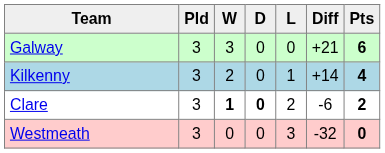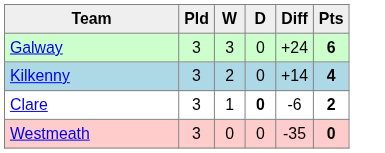 <table style=border-collapse:collapse border=1 cellspacing=0 cellpadding=5>
 <tr align=center bgcolor=#efefef>
 <th width=165>Team</th>
 <th width=20>Pld</th>
 <th width=20>W</th>
 <th width=20>D</th>
-<th width=20>L</th>
 <th width=20>Diff</th>
 <th width=20>Pts</th>
 </tr>
 <tr align=center style="background:#cfc;">
 <td style="text-align:left;"> <a href='#'>Galway</a></td>
 <td>3</td>
 <td>3</td>
 <td>0</td>
-<td>0</td>
-<td>+21</td>
+<td>+24</td>
 <td><strong>6</strong></td>
 </tr>
 <tr align=center style="background:#ADD8E6;">
 <td style="text-align:left;"> <a href='#'>Kilkenny</a></td>
 <td>3</td>
 <td>2</td>
 <td>0</td>
-<td>1</td>
 <td>+14</td>
 <td><strong>4</strong></td>
 </tr>
 <tr align=center>
 <td style="text-align:left;"> <a href='#'>Clare</a></td>
 <td>3</td>
-<td><strong>1</strong></td>
+<td>1</td>
 <td><strong>0</strong></td>
-<td>2</td>
 <td>-6</td>
 <td><strong>2</strong></td>
 </tr>
 <tr align=center style="background:#fcc;">
 <td style="text-align:left;"> <a href='#'>Westmeath</a></td>
 <td>3</td>
 <td>0</td>
 <td>0</td>
-<td>3</td>
-<td>-32</td>
+<td>-35</td>
 <td><strong>0</strong></td>
 </tr>
 </table>
